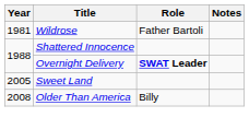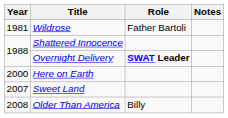 <table class="wikitable sortable">
 <tr>
 <th>Year</th>
 <th>Title</th>
 <th>Role</th>
 <th>Notes</th>
 </tr>
 <tr>
 <td>1981</td>
 <td><em><a href='#'>Wildrose</a></em></td>
 <td>Father Bartoli</td>
 <td></td>
 </tr>
 <tr>
 <td Rowspan=2>1988</td>
 <td><em><a href='#'>Shattered Innocence</a></em></td>
 <td></td>
 <td></td>
 </tr>
 <tr>
 <td><em><a href='#'>Overnight Delivery</a></em></td>
 <td><strong><a href='#'>SWAT</a> Leader</strong></td>
 <td></td>
 </tr>
 <tr>
-<td>2005</td>
+<td>2000</td>
+<td><em><a href='#'>Here on Earth</a></em></td>
+<td></td>
+<td></td>
+</tr>
+<tr>
+<td>2007</td>
 <td><em><a href='#'>Sweet Land</a></em></td>
 <td></td>
 <td></td>
 </tr>
 <tr>
 <td>2008</td>
 <td><em><a href='#'>Older Than America</a></em></td>
 <td>Billy</td>
 <td></td>
 </tr>
 </table>
